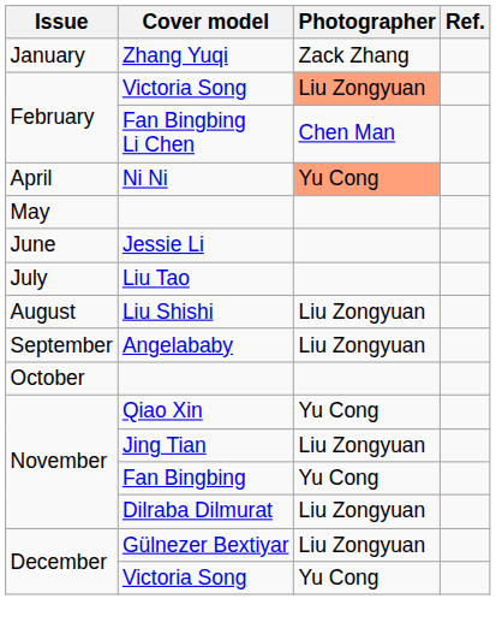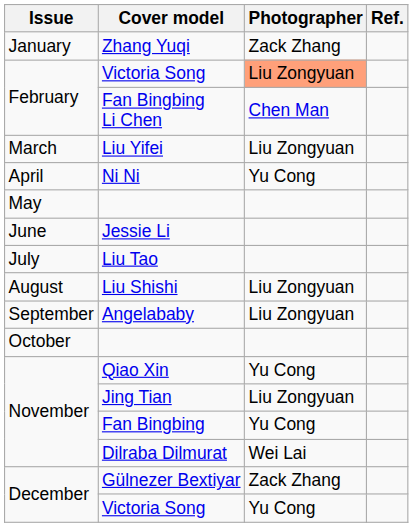 <table class="sortable wikitable">
 <tr>
 <th>Issue</th>
 <th>Cover model</th>
 <th>Photographer</th>
 <th>Ref.</th>
 </tr>
 <tr>
 <td>January</td>
 <td><a href='#'>Zhang Yuqi</a></td>
 <td>Zack Zhang</td>
 <td></td>
 </tr>
 <tr>
 <td rowspan="2">February</td>
 <td><a href='#'>Victoria Song</a></td>
 <td style="background: lightsalmon;">Liu Zongyuan</td>
 <td></td>
 </tr>
 <tr>
 <td><a href='#'>Fan Bingbing</a><br><a href='#'>Li Chen</a></td>
 <td><a href='#'>Chen Man</a></td>
 <td></td>
 </tr>
 <tr>
+<td>March</td>
+<td><a href='#'>Liu Yifei</a></td>
+<td>Liu Zongyuan</td>
+<td></td>
+</tr>
+<tr>
 <td>April</td>
 <td><a href='#'>Ni Ni</a></td>
-<td style="background: lightsalmon;">Yu Cong</td>
+<td>Yu Cong</td>
 <td></td>
 </tr>
 <tr>
 <td>May</td>
 <td></td>
 <td></td>
 <td></td>
 </tr>
 <tr>
 <td>June</td>
 <td><a href='#'>Jessie Li</a></td>
 <td></td>
 <td></td>
 </tr>
 <tr>
 <td>July</td>
 <td><a href='#'>Liu Tao</a></td>
 <td></td>
 <td></td>
 </tr>
 <tr>
 <td>August</td>
 <td><a href='#'>Liu Shishi</a></td>
 <td>Liu Zongyuan</td>
 <td></td>
 </tr>
 <tr>
 <td>September</td>
 <td><a href='#'>Angelababy</a></td>
 <td>Liu Zongyuan</td>
 <td></td>
 </tr>
 <tr>
 <td>October</td>
 <td></td>
 <td></td>
 <td></td>
 </tr>
 <tr>
 <td rowspan="4">November</td>
 <td><a href='#'>Qiao Xin</a></td>
 <td>Yu Cong</td>
 <td></td>
 </tr>
 <tr>
 <td><a href='#'>Jing Tian</a></td>
 <td>Liu Zongyuan</td>
 <td></td>
 </tr>
 <tr>
 <td><a href='#'>Fan Bingbing</a></td>
 <td>Yu Cong</td>
 <td></td>
 </tr>
 <tr>
 <td><a href='#'>Dilraba Dilmurat</a></td>
-<td>Liu Zongyuan</td>
+<td>Wei Lai</td>
 <td></td>
 </tr>
 <tr>
 <td rowspan="2">December</td>
 <td><a href='#'>Gülnezer Bextiyar</a></td>
-<td>Liu Zongyuan</td>
+<td>Zack Zhang</td>
 <td></td>
 </tr>
 <tr>
 <td><a href='#'>Victoria Song</a></td>
 <td>Yu Cong</td>
 <td></td>
 </tr>
 </table>
